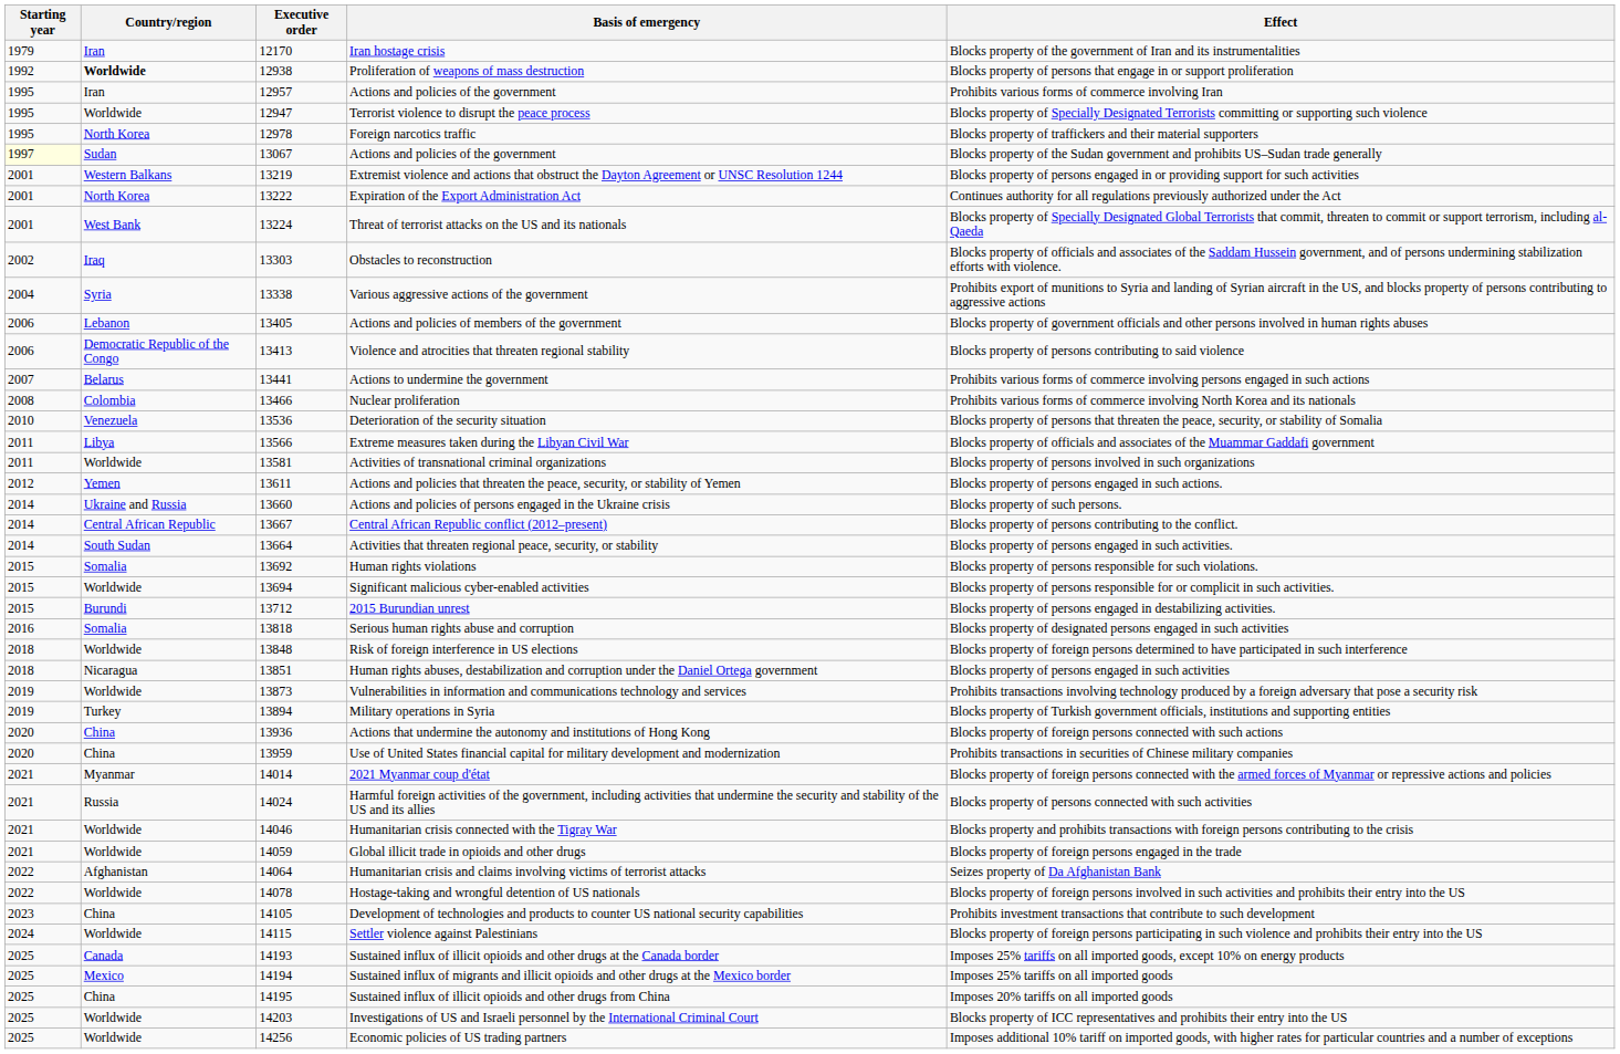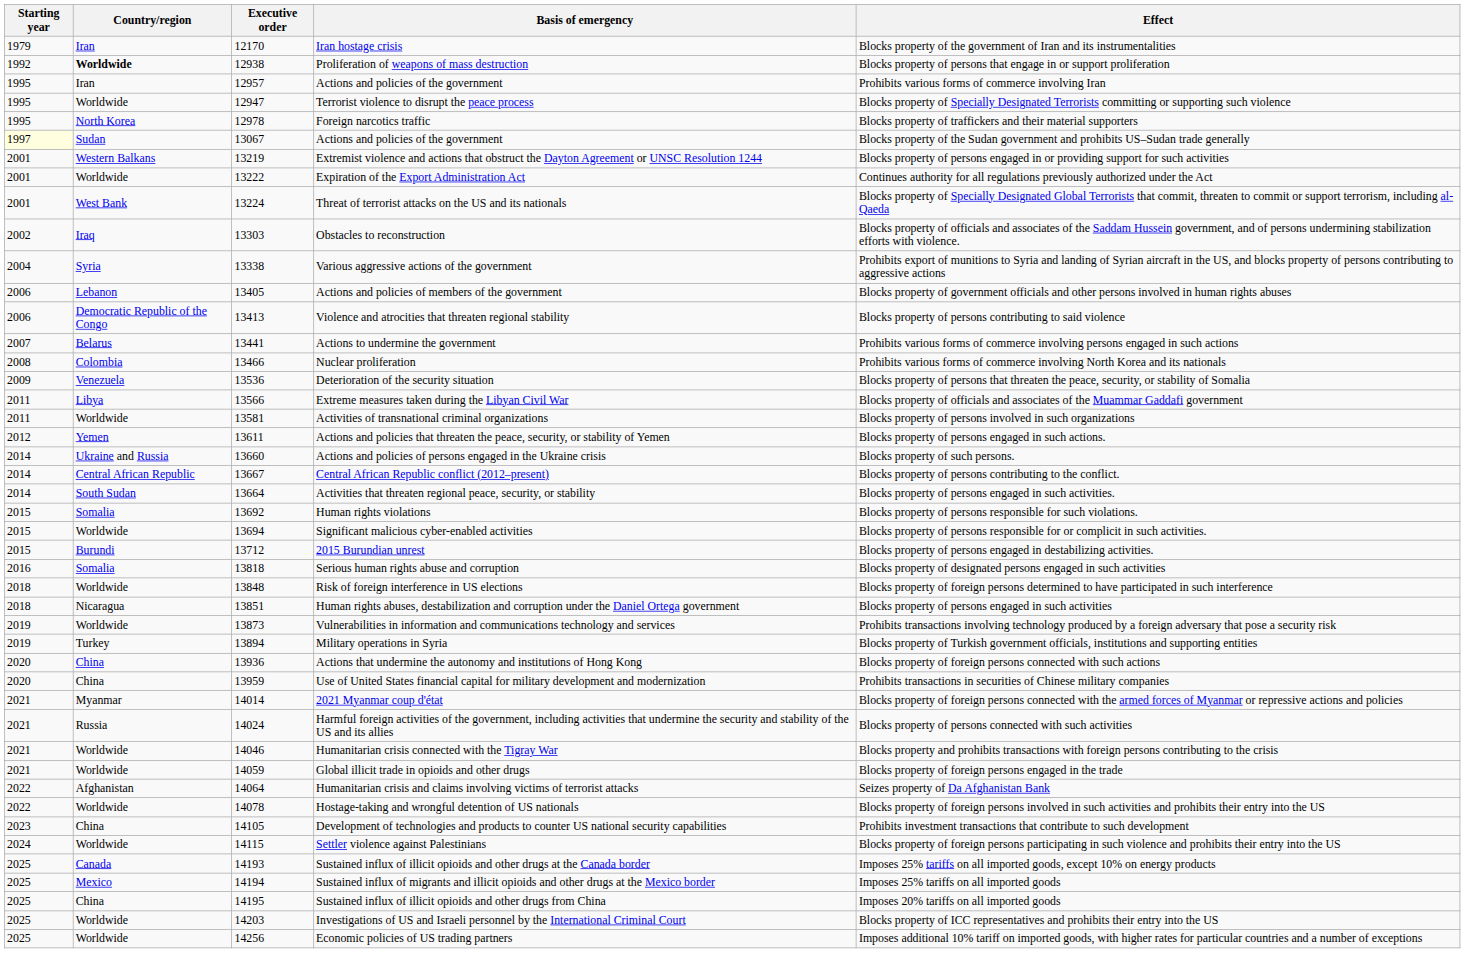 <table class="wikitable">
 <tr>
 <th>Starting year</th>
 <th>Country/region</th>
 <th>Executive order</th>
 <th>Basis of emergency</th>
 <th>Effect</th>
 </tr>
 <tr>
 <td>1979</td>
 <td><a href='#'>Iran</a></td>
 <td>12170</td>
 <td><a href='#'>Iran hostage crisis</a></td>
 <td>Blocks property of the government of Iran and its instrumentalities</td>
 </tr>
 <tr>
 <td>1992</td>
 <td><strong>Worldwide</strong></td>
 <td>12938</td>
 <td>Proliferation of <a href='#'>weapons of mass destruction</a></td>
 <td>Blocks property of persons that engage in or support proliferation</td>
 </tr>
 <tr>
 <td>1995</td>
 <td>Iran</td>
 <td>12957</td>
 <td>Actions and policies of the government</td>
 <td>Prohibits various forms of commerce involving Iran</td>
 </tr>
 <tr>
 <td>1995</td>
 <td>Worldwide</td>
 <td>12947</td>
 <td>Terrorist violence to disrupt the <a href='#'>peace process</a></td>
 <td>Blocks property of <a href='#'>Specially Designated Terrorists</a> committing or supporting such violence</td>
 </tr>
 <tr>
 <td>1995</td>
 <td><a href='#'>North Korea</a></td>
 <td>12978</td>
 <td>Foreign narcotics traffic</td>
 <td>Blocks property of traffickers and their material supporters</td>
 </tr>
 <tr>
 <td style="background: lightyellow;">1997</td>
 <td><a href='#'>Sudan</a></td>
 <td>13067</td>
 <td>Actions and policies of the government</td>
 <td>Blocks property of the Sudan government and prohibits US–Sudan trade generally</td>
 </tr>
 <tr>
 <td>2001</td>
 <td><a href='#'>Western Balkans</a></td>
 <td>13219</td>
 <td>Extremist violence and actions that obstruct the <a href='#'>Dayton Agreement</a> or <a href='#'>UNSC Resolution 1244</a></td>
 <td>Blocks property of persons engaged in or providing support for such activities</td>
 </tr>
 <tr>
 <td>2001</td>
-<td><a href='#'>North Korea</a></td>
+<td>Worldwide</td>
 <td>13222</td>
 <td>Expiration of the <a href='#'>Export Administration Act</a></td>
 <td>Continues authority for all regulations previously authorized under the Act</td>
 </tr>
 <tr>
 <td>2001</td>
 <td><a href='#'>West Bank</a></td>
 <td>13224</td>
 <td>Threat of terrorist attacks on the US and its nationals</td>
 <td>Blocks property of <a href='#'>Specially Designated Global Terrorists</a> that commit, threaten to commit or support terrorism, including <a href='#'>al-Qaeda</a></td>
 </tr>
 <tr>
 <td>2002</td>
 <td><a href='#'>Iraq</a></td>
 <td>13303</td>
 <td>Obstacles to reconstruction</td>
 <td>Blocks property of officials and associates of the <a href='#'>Saddam Hussein</a> government, and of persons undermining stabilization efforts with violence.</td>
 </tr>
 <tr>
 <td>2004</td>
 <td><a href='#'>Syria</a></td>
 <td>13338</td>
 <td>Various aggressive actions of the government</td>
 <td>Prohibits export of munitions to Syria and landing of Syrian aircraft in the US, and blocks property of persons contributing to aggressive actions</td>
 </tr>
 <tr>
 <td>2006</td>
 <td><a href='#'>Lebanon</a></td>
 <td>13405</td>
 <td>Actions and policies of members of the government</td>
 <td>Blocks property of government officials and other persons involved in human rights abuses</td>
 </tr>
 <tr>
 <td>2006</td>
 <td><a href='#'>Democratic Republic of the Congo</a></td>
 <td>13413</td>
 <td>Violence and atrocities that threaten regional stability</td>
 <td>Blocks property of persons contributing to said violence</td>
 </tr>
 <tr>
 <td>2007</td>
 <td><a href='#'>Belarus</a></td>
 <td>13441</td>
 <td>Actions to undermine the government</td>
 <td>Prohibits various forms of commerce involving persons engaged in such actions</td>
 </tr>
 <tr>
 <td>2008</td>
 <td><a href='#'>Colombia</a></td>
 <td>13466</td>
 <td>Nuclear proliferation</td>
 <td>Prohibits various forms of commerce involving North Korea and its nationals</td>
 </tr>
 <tr>
-<td>2010</td>
+<td>2009</td>
 <td><a href='#'>Venezuela</a></td>
 <td>13536</td>
 <td>Deterioration of the security situation</td>
 <td>Blocks property of persons that threaten the peace, security, or stability of Somalia</td>
 </tr>
 <tr>
 <td>2011</td>
 <td><a href='#'>Libya</a></td>
 <td>13566</td>
 <td>Extreme measures taken during the <a href='#'>Libyan Civil War</a></td>
 <td>Blocks property of officials and associates of the <a href='#'>Muammar Gaddafi</a> government</td>
 </tr>
 <tr>
 <td>2011</td>
 <td>Worldwide</td>
 <td>13581</td>
 <td>Activities of transnational criminal organizations</td>
 <td>Blocks property of persons involved in such organizations</td>
 </tr>
 <tr>
 <td>2012</td>
 <td><a href='#'>Yemen</a></td>
 <td>13611</td>
 <td>Actions and policies that threaten the peace, security, or stability of Yemen</td>
 <td>Blocks property of persons engaged in such actions.</td>
 </tr>
 <tr>
 <td>2014</td>
 <td><a href='#'>Ukraine</a> and <a href='#'>Russia</a></td>
 <td>13660</td>
 <td>Actions and policies of persons engaged in the Ukraine crisis</td>
 <td>Blocks property of such persons.</td>
 </tr>
 <tr>
 <td>2014</td>
 <td><a href='#'>Central African Republic</a></td>
 <td>13667</td>
 <td><a href='#'>Central African Republic conflict (2012–present)</a></td>
 <td>Blocks property of persons contributing to the conflict.</td>
 </tr>
 <tr>
 <td>2014</td>
 <td><a href='#'>South Sudan</a></td>
 <td>13664</td>
 <td>Activities that threaten regional peace, security, or stability</td>
 <td>Blocks property of persons engaged in such activities.</td>
 </tr>
 <tr>
 <td>2015</td>
 <td><a href='#'>Somalia</a></td>
 <td>13692</td>
 <td>Human rights violations</td>
 <td>Blocks property of persons responsible for such violations.</td>
 </tr>
 <tr>
 <td>2015</td>
 <td>Worldwide</td>
 <td>13694</td>
 <td>Significant malicious cyber-enabled activities</td>
 <td>Blocks property of persons responsible for or complicit in such activities.</td>
 </tr>
 <tr>
 <td>2015</td>
 <td><a href='#'>Burundi</a></td>
 <td>13712</td>
 <td><a href='#'>2015 Burundian unrest</a></td>
 <td>Blocks property of persons engaged in destabilizing activities.</td>
 </tr>
 <tr>
 <td>2016</td>
 <td><a href='#'>Somalia</a></td>
 <td>13818</td>
 <td>Serious human rights abuse and corruption</td>
 <td>Blocks property of designated persons engaged in such activities</td>
 </tr>
 <tr>
 <td>2018</td>
 <td>Worldwide</td>
 <td>13848</td>
 <td>Risk of foreign interference in US elections</td>
 <td>Blocks property of foreign persons determined to have participated in such interference</td>
 </tr>
 <tr>
 <td>2018</td>
 <td>Nicaragua</td>
 <td>13851</td>
 <td>Human rights abuses, destabilization and corruption under the <a href='#'>Daniel Ortega</a> government</td>
 <td>Blocks property of persons engaged in such activities</td>
 </tr>
 <tr>
 <td>2019</td>
 <td>Worldwide</td>
 <td>13873</td>
 <td>Vulnerabilities in information and communications technology and services</td>
 <td>Prohibits transactions involving technology produced by a foreign adversary that pose a security risk</td>
 </tr>
 <tr>
 <td>2019</td>
 <td>Turkey</td>
 <td>13894</td>
 <td>Military operations in Syria</td>
 <td>Blocks property of Turkish government officials, institutions and supporting entities</td>
 </tr>
 <tr>
 <td>2020</td>
 <td><a href='#'>China</a></td>
 <td>13936</td>
 <td>Actions that undermine the autonomy and institutions of Hong Kong</td>
 <td>Blocks property of foreign persons connected with such actions</td>
 </tr>
 <tr>
 <td>2020</td>
 <td>China</td>
 <td>13959</td>
 <td>Use of United States financial capital for military development and modernization</td>
 <td>Prohibits transactions in securities of Chinese military companies</td>
 </tr>
 <tr>
 <td>2021</td>
 <td>Myanmar</td>
 <td>14014</td>
 <td><a href='#'>2021 Myanmar coup d'état</a></td>
 <td>Blocks property of foreign persons connected with the <a href='#'>armed forces of Myanmar</a> or repressive actions and policies</td>
 </tr>
 <tr>
 <td>2021</td>
 <td>Russia</td>
 <td>14024</td>
 <td>Harmful foreign activities of the government, including activities that undermine the security and stability of the US and its allies</td>
 <td>Blocks property of persons connected with such activities</td>
 </tr>
 <tr>
 <td>2021</td>
 <td>Worldwide</td>
 <td>14046</td>
 <td>Humanitarian crisis connected with the <a href='#'>Tigray War</a></td>
 <td>Blocks property and prohibits transactions with foreign persons contributing to the crisis</td>
 </tr>
 <tr>
 <td>2021</td>
 <td>Worldwide</td>
 <td>14059</td>
 <td>Global illicit trade in opioids and other drugs</td>
 <td>Blocks property of foreign persons engaged in the trade</td>
 </tr>
 <tr>
 <td>2022</td>
 <td>Afghanistan</td>
 <td>14064</td>
 <td>Humanitarian crisis and claims involving victims of terrorist attacks</td>
 <td>Seizes property of <a href='#'>Da Afghanistan Bank</a></td>
 </tr>
 <tr>
 <td>2022</td>
 <td>Worldwide</td>
 <td>14078</td>
 <td>Hostage-taking and wrongful detention of US nationals</td>
 <td>Blocks property of foreign persons involved in such activities and prohibits their entry into the US</td>
 </tr>
 <tr>
 <td>2023</td>
 <td>China</td>
 <td>14105</td>
 <td>Development of technologies and products to counter US national security capabilities</td>
 <td>Prohibits investment transactions that contribute to such development</td>
 </tr>
 <tr>
 <td>2024</td>
 <td>Worldwide</td>
 <td>14115</td>
 <td><a href='#'>Settler</a> violence against Palestinians</td>
 <td>Blocks property of foreign persons participating in such violence and prohibits their entry into the US</td>
 </tr>
 <tr>
 <td>2025</td>
 <td><a href='#'>Canada</a></td>
 <td>14193</td>
 <td>Sustained influx of illicit opioids and other drugs at the <a href='#'>Canada border</a></td>
 <td>Imposes 25% <a href='#'>tariffs</a> on all imported goods, except 10% on energy products</td>
 </tr>
 <tr>
 <td>2025</td>
 <td><a href='#'>Mexico</a></td>
 <td>14194</td>
 <td>Sustained influx of migrants and illicit opioids and other drugs at the <a href='#'>Mexico border</a></td>
 <td>Imposes 25% tariffs on all imported goods</td>
 </tr>
 <tr>
 <td>2025</td>
 <td>China</td>
 <td>14195</td>
 <td>Sustained influx of illicit opioids and other drugs from China</td>
 <td>Imposes 20% tariffs on all imported goods</td>
 </tr>
 <tr>
 <td>2025</td>
 <td>Worldwide</td>
 <td>14203</td>
 <td>Investigations of US and Israeli personnel by the <a href='#'>International Criminal Court</a></td>
 <td>Blocks property of ICC representatives and prohibits their entry into the US</td>
 </tr>
 <tr>
 <td>2025</td>
 <td>Worldwide</td>
 <td>14256</td>
 <td>Economic policies of US trading partners</td>
 <td>Imposes additional 10% tariff on imported goods, with higher rates for particular countries and a number of exceptions</td>
 </tr>
 </table>
